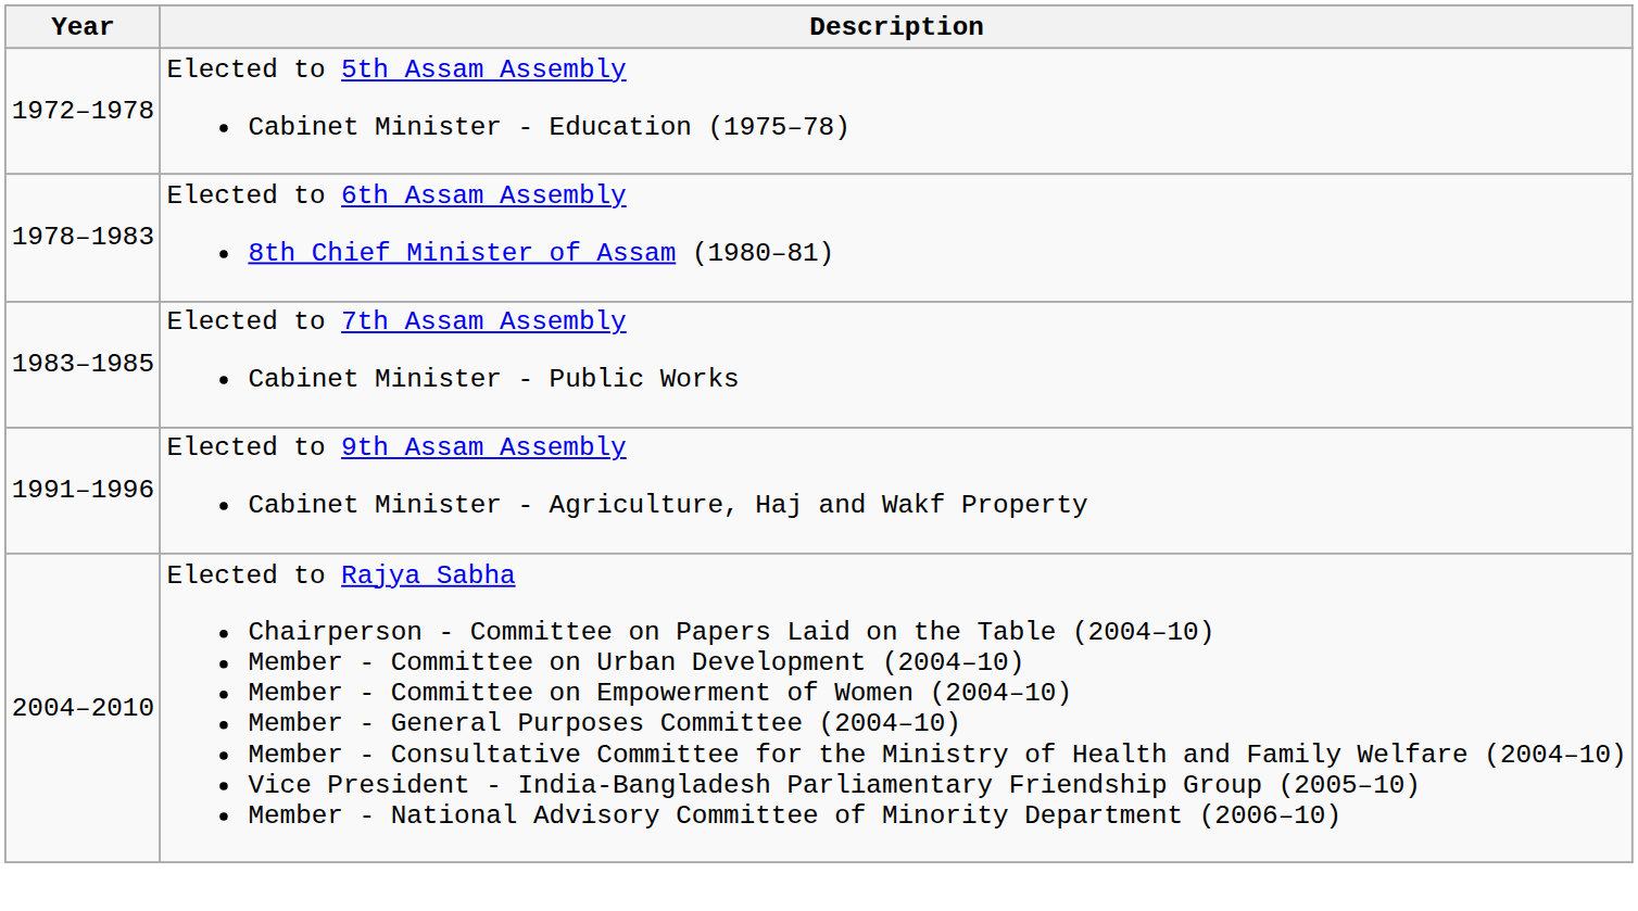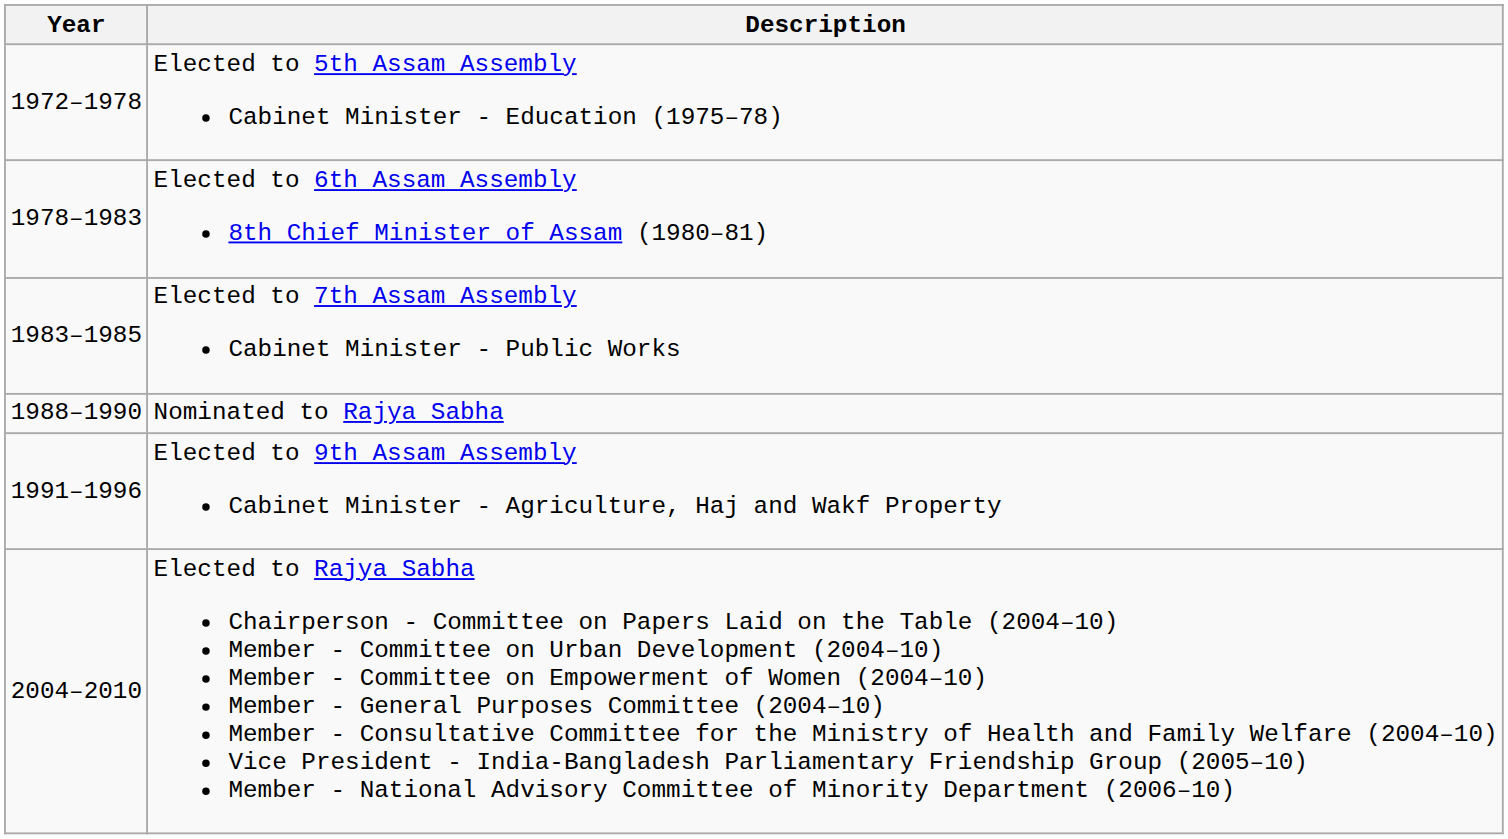 <table class="wikitable">
 <tr>
 <th>Year</th>
 <th>Description</th>
 </tr>
 <tr>
 <td>1972–1978</td>
 <td>Elected to <a href='#'>5th Assam Assembly</a><br><ul><li>Cabinet Minister - Education (1975–78)</li></ul></td>
 </tr>
 <tr>
 <td>1978–1983</td>
 <td>Elected to <a href='#'>6th Assam Assembly</a><br><ul><li><a href='#'>8th Chief Minister of Assam</a> (1980–81)</li></ul></td>
 </tr>
 <tr>
 <td>1983–1985</td>
 <td>Elected to <a href='#'>7th Assam Assembly</a><br><ul><li>Cabinet Minister - Public Works</li></ul></td>
 </tr>
 <tr>
+<td>1988–1990</td>
+<td>Nominated to <a href='#'>Rajya Sabha</a></td>
+</tr>
+<tr>
 <td>1991–1996</td>
 <td>Elected to <a href='#'>9th Assam Assembly</a><br><ul><li>Cabinet Minister - Agriculture, Haj and Wakf Property</li></ul></td>
 </tr>
 <tr>
 <td>2004–2010</td>
 <td>Elected to <a href='#'>Rajya Sabha</a><br><ul><li>Chairperson - Committee on Papers Laid on the Table (2004–10)</li><li>Member - Committee on Urban Development (2004–10)</li><li>Member - Committee on Empowerment of Women (2004–10)</li><li>Member - General Purposes Committee (2004–10)</li><li>Member - Consultative Committee for the Ministry of Health and Family Welfare (2004–10)</li><li>Vice President - India-Bangladesh Parliamentary Friendship Group (2005–10)</li><li>Member - National Advisory Committee of Minority Department (2006–10)</li></ul></td>
 </tr>
 </table>
